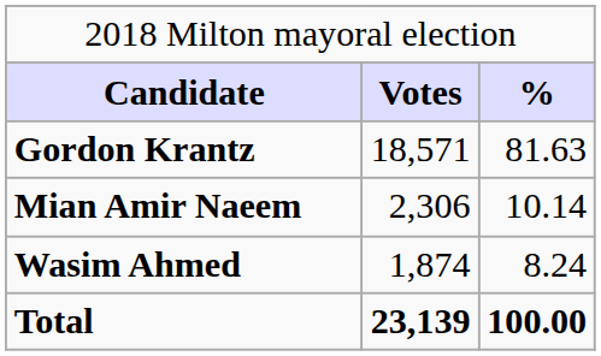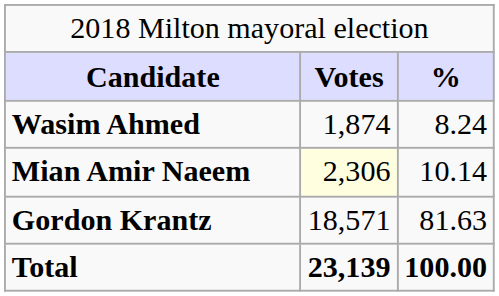 <table class="wikitable sortable">
 <tr>
 <td colspan="3" style="text-align:center;">2018 Milton mayoral election</td>
 </tr>
 <tr>
 <th style="background:#ddf; width:150px;">Candidate</th>
 <th style="background:#ddf;">Votes</th>
 <th style="background:#ddf;">%</th>
 </tr>
 <tr>
+<td><strong>Wasim Ahmed</strong></td>
+<td align=right>1,874</td>
+<td style="text-align:right;">8.24</td>
+</tr>
+<tr>
+<td><strong>Mian Amir Naeem</strong></td>
+<td style="background: lightyellow; text-align:right;">2,306</td>
+<td style="text-align:right;">10.14</td>
+</tr>
+<tr>
 <td><strong>Gordon Krantz</strong></td>
 <td align=right>18,571</td>
 <td style="text-align:right;">81.63</td>
-</tr>
-<tr>
-<td><strong>Mian Amir Naeem</strong></td>
-<td style="text-align:right;">2,306</td>
-<td style="text-align:right;">10.14</td>
-</tr>
-<tr>
-<td><strong>Wasim Ahmed</strong></td>
-<td align=right>1,874</td>
-<td style="text-align:right;">8.24</td>
 </tr>
 <tr>
 <td><strong>Total</strong></td>
 <td align=right><strong>23,139</strong></td>
 <td style="text-align:right;"><strong>100.00</strong></td>
 </tr>
 </table>
